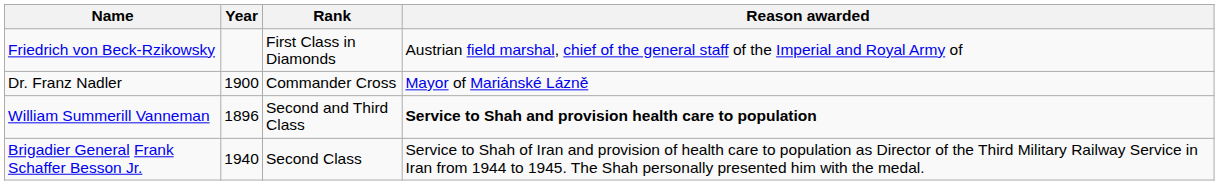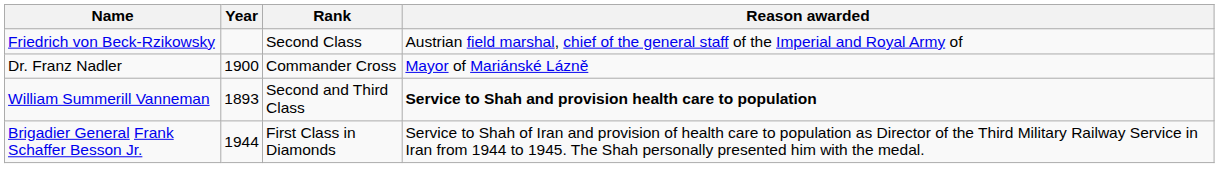 <table class="wikitable">
 <tr>
 <th>Name</th>
 <th>Year</th>
 <th>Rank</th>
 <th>Reason awarded</th>
 </tr>
 <tr>
 <td><a href='#'>Friedrich von Beck-Rzikowsky</a></td>
 <td></td>
-<td>First Class in Diamonds</td>
+<td>Second Class</td>
 <td>Austrian <a href='#'>field marshal</a>, <a href='#'>chief of the general staff</a> of the <a href='#'>Imperial and Royal Army</a> of  </td>
 </tr>
 <tr>
 <td>Dr. Franz Nadler</td>
 <td>1900</td>
 <td>Commander Cross</td>
 <td><a href='#'>Mayor</a> of <a href='#'>Mariánské Lázně</a></td>
 </tr>
 <tr>
 <td><a href='#'>William Summerill Vanneman</a></td>
-<td>1896</td>
+<td>1893</td>
 <td>Second and Third Class</td>
 <td><strong>Service to Shah and provision health care to population</strong></td>
 </tr>
 <tr>
 <td><a href='#'>Brigadier General</a> <a href='#'>Frank Schaffer Besson Jr.</a></td>
-<td>1940</td>
-<td>Second Class</td>
+<td>1944</td>
+<td>First Class in Diamonds</td>
 <td>Service to Shah of Iran and provision of health care to population as Director of the Third Military Railway Service in Iran from 1944 to 1945.  The Shah personally presented him with the medal.</td>
 </tr>
 </table>
